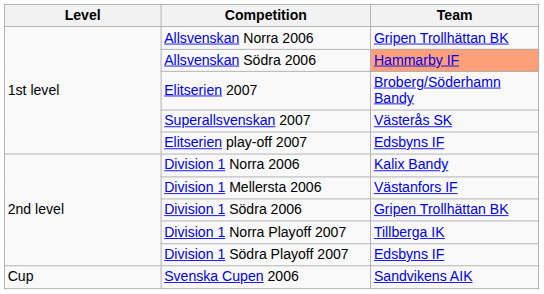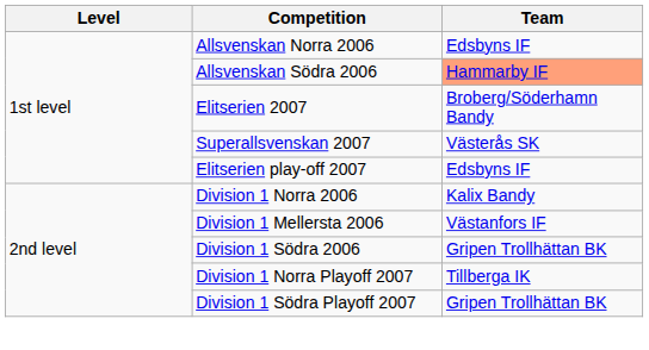 <table class="wikitable" style="text-align: left">
 <tr>
 <th style="width: 225px;">Level</th>
 <th style="width: 275px;">Competition</th>
 <th style="width: 200px;">Team</th>
 </tr>
 <tr>
 <td rowspan="5">1st level</td>
 <td><a href='#'>Allsvenskan</a> Norra 2006</td>
-<td><a href='#'>Gripen Trollhättan BK</a></td>
+<td><a href='#'>Edsbyns IF</a></td>
 </tr>
 <tr>
 <td><a href='#'>Allsvenskan</a> Södra 2006</td>
 <td style="background: lightsalmon;"><a href='#'>Hammarby IF</a></td>
 </tr>
 <tr>
 <td><a href='#'>Elitserien</a> 2007</td>
 <td><a href='#'>Broberg/Söderhamn Bandy</a></td>
 </tr>
 <tr>
 <td><a href='#'>Superallsvenskan</a> 2007</td>
 <td><a href='#'>Västerås SK</a></td>
 </tr>
 <tr>
 <td><a href='#'>Elitserien</a> play-off 2007</td>
 <td><a href='#'>Edsbyns IF</a></td>
 </tr>
 <tr>
 <td rowspan="5">2nd level</td>
 <td><a href='#'>Division 1</a> Norra 2006</td>
 <td><a href='#'>Kalix Bandy</a></td>
 </tr>
 <tr>
 <td><a href='#'>Division 1</a> Mellersta 2006</td>
 <td><a href='#'>Västanfors IF</a></td>
 </tr>
 <tr>
 <td><a href='#'>Division 1</a> Södra 2006</td>
 <td><a href='#'>Gripen Trollhättan BK</a></td>
 </tr>
 <tr>
 <td><a href='#'>Division 1</a> Norra Playoff 2007</td>
 <td><a href='#'>Tillberga IK</a></td>
 </tr>
 <tr>
 <td><a href='#'>Division 1</a> Södra Playoff 2007</td>
-<td><a href='#'>Edsbyns IF</a></td>
-</tr>
-<tr>
-<td>Cup</td>
-<td><a href='#'>Svenska Cupen</a> 2006</td>
-<td><a href='#'>Sandvikens AIK</a></td>
+<td><a href='#'>Gripen Trollhättan BK</a></td>
 </tr>
 </table>
